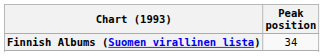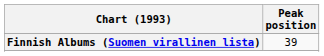 <table class="wikitable sortable plainrowheaders">
 <tr>
 <th scope="col">Chart (1993)</th>
 <th scope="col">Peak<br>position</th>
 </tr>
 <tr>
 </tr>
 <tr>
 <th scope="row">Finnish Albums (<a href='#'>Suomen virallinen lista</a>)</th>
-<td style="text-align:center;">34</td>
+<td style="text-align:center;">39</td>
 </tr>
 <tr>
 </tr>
 <tr>
 </tr>
 </table>
